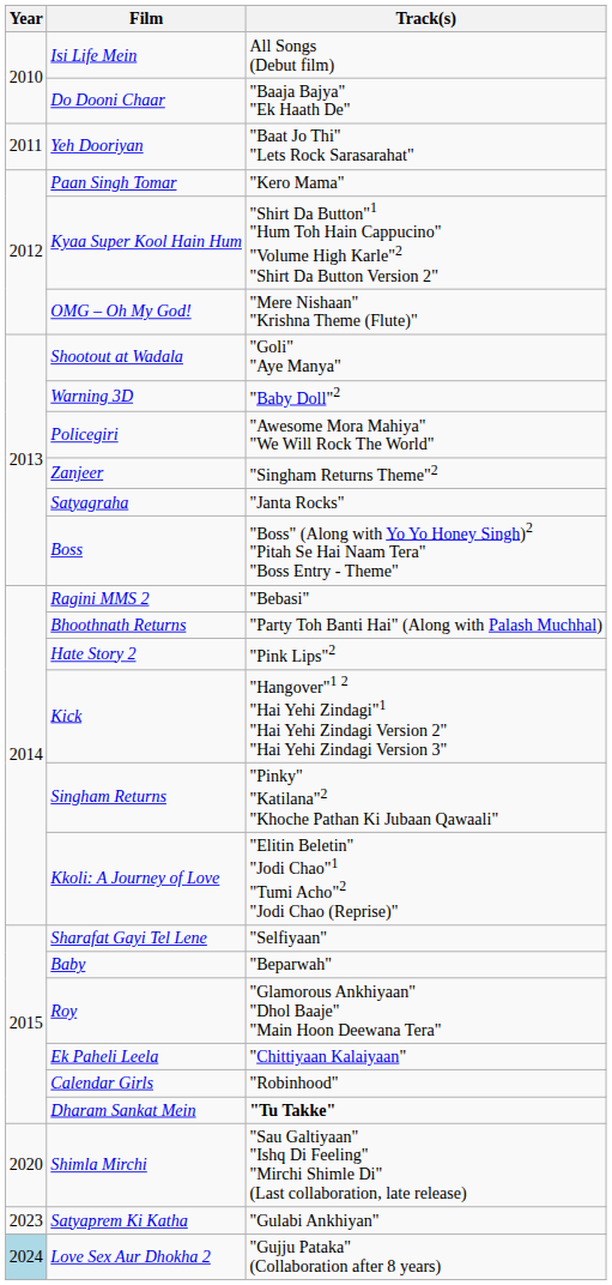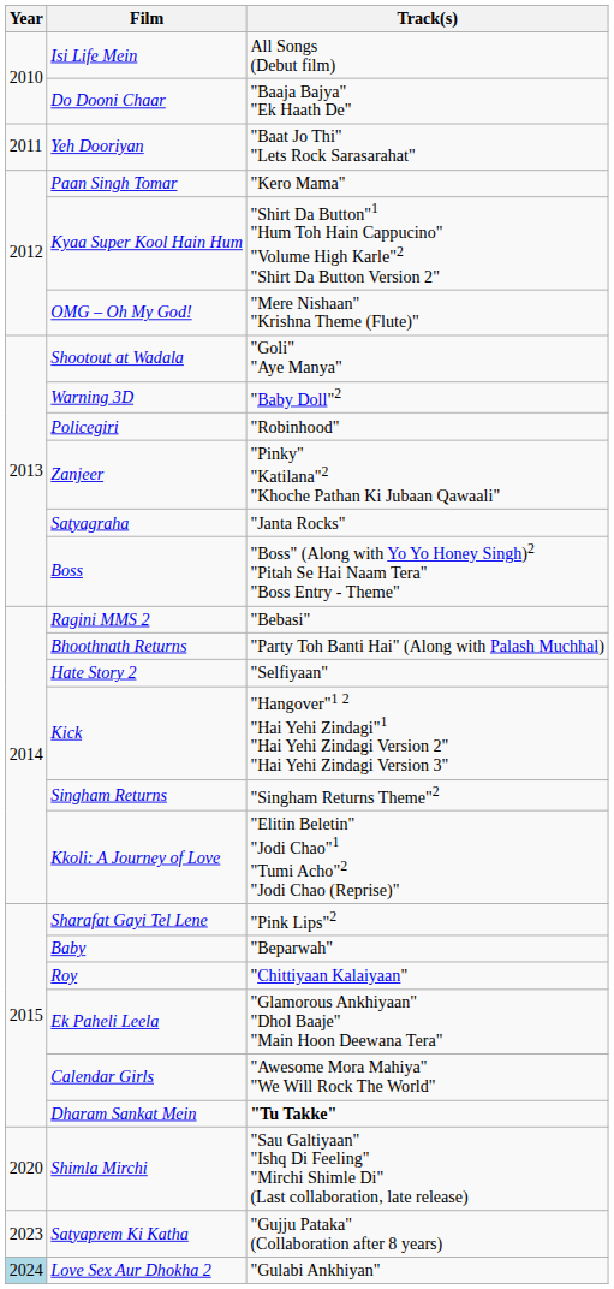 <table class="wikitable sortable">
 <tr>
 <th>Year</th>
 <th>Film</th>
 <th>Track(s)</th>
 </tr>
 <tr>
 <td rowspan="2">2010</td>
 <td><em><a href='#'>Isi Life Mein</a></em></td>
 <td>All Songs<br>(Debut film)</td>
 </tr>
 <tr>
 <td><em><a href='#'>Do Dooni Chaar</a></em></td>
 <td>"Baaja Bajya" <br> "Ek Haath De" <br></td>
 </tr>
 <tr>
 <td>2011</td>
 <td><em><a href='#'>Yeh Dooriyan</a></em></td>
 <td>"Baat Jo Thi" <br> "Lets Rock Sarasarahat"</td>
 </tr>
 <tr>
 <td rowspan="3">2012</td>
 <td><em><a href='#'>Paan Singh Tomar</a></em></td>
 <td>"Kero Mama"</td>
 </tr>
 <tr>
 <td><em><a href='#'>Kyaa Super Kool Hain Hum</a></em></td>
 <td>"Shirt Da Button"<sup>1</sup> <br> "Hum Toh Hain Cappucino" <br> "Volume High Karle"<sup>2</sup><br>"Shirt Da Button Version 2"</td>
 </tr>
 <tr>
 <td><em><a href='#'>OMG – Oh My God!</a></em></td>
 <td>"Mere Nishaan" <br> "Krishna Theme (Flute)"</td>
 </tr>
 <tr>
 <td rowspan="6">2013</td>
 <td><em><a href='#'>Shootout at Wadala</a></em></td>
 <td>"Goli"<br>"Aye Manya"</td>
 </tr>
 <tr>
 <td><em><a href='#'>Warning 3D</a></em></td>
 <td>"<a href='#'>Baby Doll</a>"<sup>2</sup></td>
 </tr>
 <tr>
 <td><em><a href='#'>Policegiri</a></em></td>
-<td>"Awesome Mora Mahiya"<br>"We Will Rock The World"</td>
+<td>"Robinhood"</td>
 </tr>
 <tr>
 <td><em><a href='#'>Zanjeer</a></em></td>
-<td>"Singham Returns Theme"<sup>2</sup></td>
+<td>"Pinky"<br>"Katilana"<sup>2</sup><br>"Khoche Pathan Ki Jubaan Qawaali"</td>
 </tr>
 <tr>
 <td><em><a href='#'>Satyagraha</a></em></td>
 <td>"Janta Rocks"</td>
 </tr>
 <tr>
 <td><em><a href='#'>Boss</a></em></td>
 <td>"Boss" (Along with <a href='#'>Yo Yo Honey Singh</a>)<sup>2</sup><br>"Pitah Se Hai Naam Tera"<br>"Boss Entry - Theme"</td>
 </tr>
 <tr>
 <td rowspan="6">2014</td>
 <td><em><a href='#'>Ragini MMS 2</a></em></td>
 <td>"Bebasi"</td>
 </tr>
 <tr>
 <td><em><a href='#'>Bhoothnath Returns</a></em></td>
 <td>"Party Toh Banti Hai" (Along with <a href='#'>Palash Muchhal</a>)</td>
 </tr>
 <tr>
 <td><em><a href='#'>Hate Story 2</a></em></td>
-<td>"Pink Lips"<sup>2</sup></td>
+<td>"Selfiyaan"</td>
 </tr>
 <tr>
 <td><em><a href='#'>Kick</a></em></td>
 <td>"Hangover"<sup>1</sup> <sup>2</sup><br>"Hai Yehi Zindagi"<sup>1</sup><br>"Hai Yehi Zindagi Version 2"<br>"Hai Yehi Zindagi Version 3"</td>
 </tr>
 <tr>
 <td><em><a href='#'>Singham Returns</a></em></td>
-<td>"Pinky"<br>"Katilana"<sup>2</sup><br>"Khoche Pathan Ki Jubaan Qawaali"</td>
+<td>"Singham Returns Theme"<sup>2</sup></td>
 </tr>
 <tr>
 <td><em><a href='#'>Kkoli: A Journey of Love</a></em></td>
 <td>"Elitin Beletin"<br>"Jodi Chao"<sup>1</sup><br>"Tumi Acho"<sup>2</sup><br>"Jodi Chao (Reprise)"</td>
 </tr>
 <tr>
 <td rowspan=6>2015</td>
 <td><em><a href='#'>Sharafat Gayi Tel Lene</a></em></td>
-<td>"Selfiyaan"</td>
+<td>"Pink Lips"<sup>2</sup></td>
 </tr>
 <tr>
 <td><em><a href='#'>Baby</a></em></td>
 <td>"Beparwah"</td>
 </tr>
 <tr>
 <td><em><a href='#'>Roy</a></em></td>
+<td>"<a href='#'>Chittiyaan Kalaiyaan</a>"</td>
+</tr>
+<tr>
+<td><em><a href='#'>Ek Paheli Leela</a></em></td>
 <td>"Glamorous Ankhiyaan"<br>"Dhol Baaje"<br>"Main Hoon Deewana Tera"</td>
 </tr>
 <tr>
-<td><em><a href='#'>Ek Paheli Leela</a></em></td>
-<td>"<a href='#'>Chittiyaan Kalaiyaan</a>"</td>
-</tr>
-<tr>
 <td><em><a href='#'>Calendar Girls</a></em></td>
-<td>"Robinhood"</td>
+<td>"Awesome Mora Mahiya"<br>"We Will Rock The World"</td>
 </tr>
 <tr>
 <td><em><a href='#'>Dharam Sankat Mein</a></em></td>
 <td><strong>"Tu Takke"</strong></td>
 </tr>
 <tr>
 <td>2020</td>
 <td><em><a href='#'>Shimla Mirchi</a></em></td>
 <td>"Sau Galtiyaan"<br>"Ishq Di Feeling"<br>"Mirchi Shimle Di" <br> (Last collaboration, late release)</td>
 </tr>
 <tr>
 <td>2023</td>
 <td><em><a href='#'>Satyaprem Ki Katha</a></em></td>
-<td>"Gulabi Ankhiyan"</td>
+<td>"Gujju Pataka"<br>(Collaboration after 8 years)</td>
 </tr>
 <tr>
 <td style="background: lightblue;">2024</td>
 <td><em><a href='#'>Love Sex Aur Dhokha 2</a></em></td>
-<td>"Gujju Pataka"<br>(Collaboration after 8 years)</td>
+<td>"Gulabi Ankhiyan"</td>
 </tr>
 </table>
